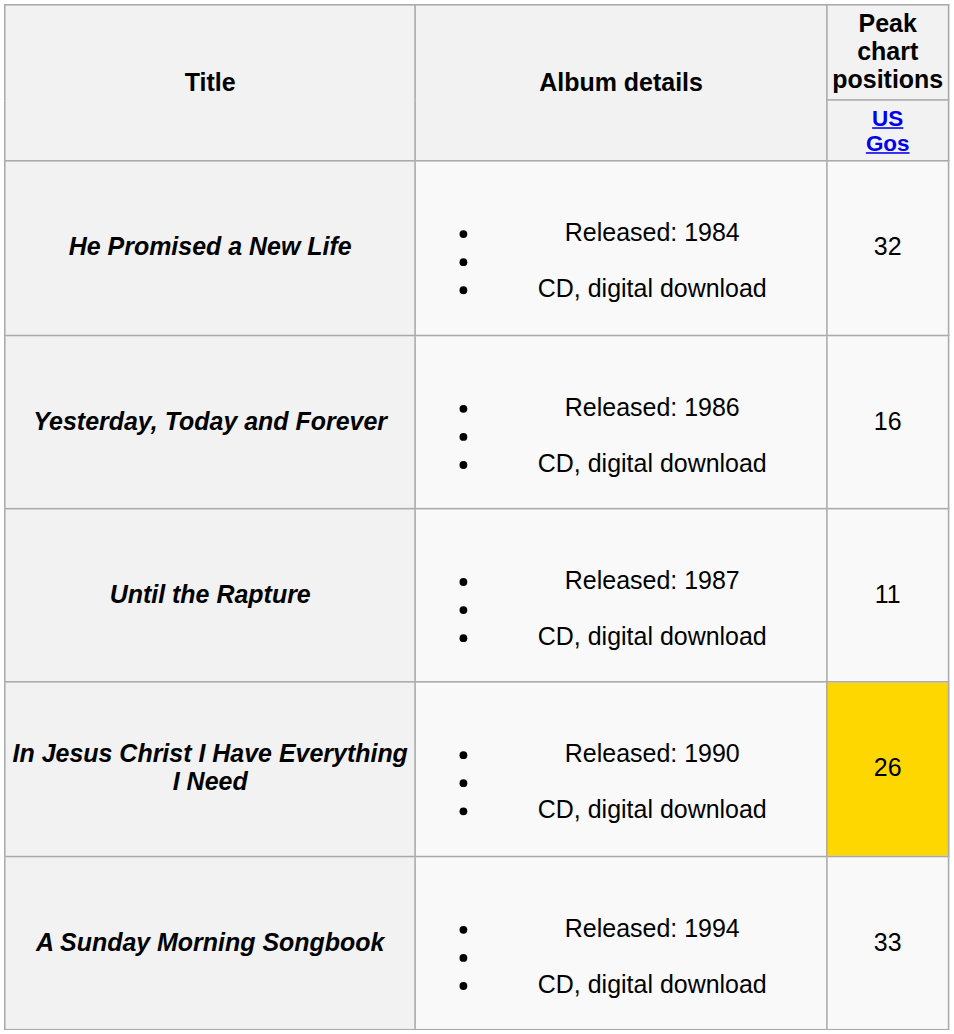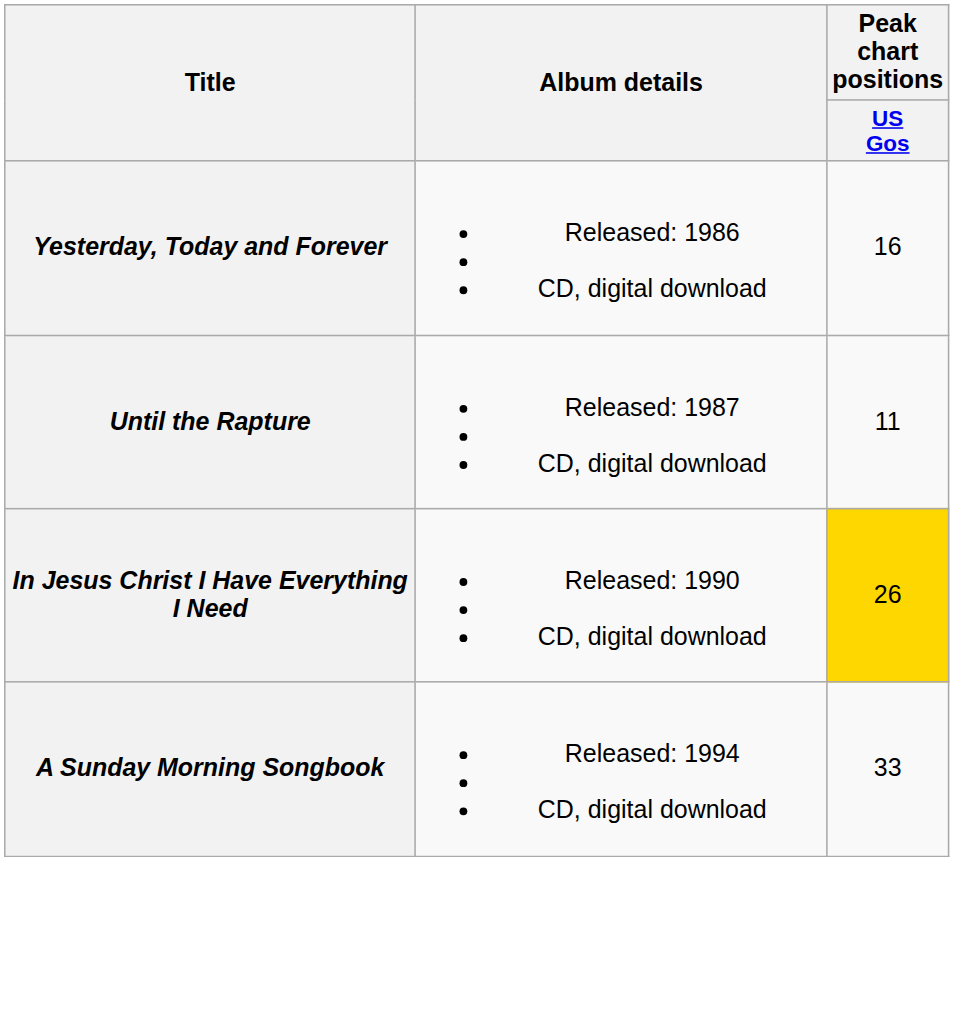 <table class="wikitable plainrowheaders" style="text-align:center;">
 <tr>
 <th scope="col" rowspan="2" style="width:16em;">Title</th>
 <th scope="col" rowspan="2" style="width:16em;">Album details</th>
 <th scope="col" colspan="1">Peak chart positions</th>
 </tr>
 <tr>
 <th style="width:3em; font-size:90%"><a href='#'>US<br>Gos</a></th>
-</tr>
-<tr>
-<th scope="row"><em>He Promised a New Life</em></th>
-<td><br><ul><li>Released: 1984</li><li></li><li>CD, digital download</li></ul></td>
-<td>32</td>
 </tr>
 <tr>
 <th scope="row"><em>Yesterday, Today and Forever</em></th>
 <td><br><ul><li>Released: 1986</li><li></li><li>CD, digital download</li></ul></td>
 <td>16</td>
 </tr>
 <tr>
 <th scope="row"><em>Until the Rapture</em></th>
 <td><br><ul><li>Released: 1987</li><li></li><li>CD, digital download</li></ul></td>
 <td>11</td>
 </tr>
 <tr>
 <th scope="row"><em>In Jesus Christ I Have Everything I Need</em></th>
 <td><br><ul><li>Released: 1990</li><li></li><li>CD, digital download</li></ul></td>
 <td style="background: gold;">26</td>
 </tr>
 <tr>
 <th scope="row"><em>A Sunday Morning Songbook</em></th>
 <td><br><ul><li>Released: 1994</li><li></li><li>CD, digital download</li></ul></td>
 <td>33</td>
 </tr>
 </table>
